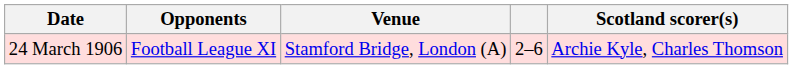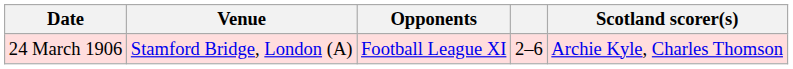 <table class="wikitable">
 <tr>
 <th>Date</th>
+<th>Venue</th>
 <th>Opponents</th>
-<th>Venue</th>
 <th></th>
 <th>Scotland scorer(s)</th>
 </tr>
 <tr bgcolor=#ffdddd>
 <td>24 March 1906</td>
+<td><a href='#'>Stamford Bridge</a>, <a href='#'>London</a> (A)</td>
 <td> <a href='#'>Football League XI</a></td>
-<td><a href='#'>Stamford Bridge</a>, <a href='#'>London</a> (A)</td>
 <td align=center>2–6</td>
 <td><a href='#'>Archie Kyle</a>, <a href='#'>Charles Thomson</a></td>
 </tr>
 </table>
